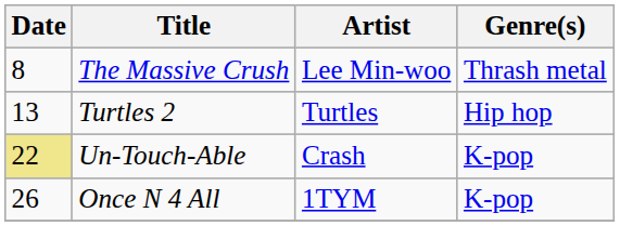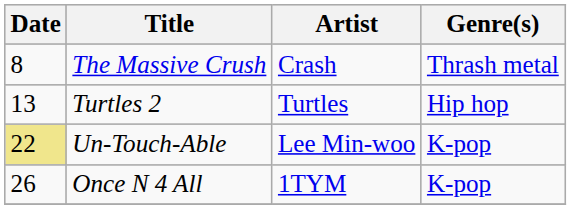 <table class="wikitable" style="text-align: left;">
 <tr>
 <th>Date</th>
 <th>Title</th>
 <th>Artist</th>
 <th>Genre(s)</th>
 </tr>
 <tr>
 <td>8</td>
 <td><em><a href='#'>The Massive Crush</a></em></td>
-<td><a href='#'>Lee Min-woo</a></td>
+<td><a href='#'>Crash</a></td>
 <td><a href='#'>Thrash metal</a></td>
 </tr>
 <tr>
 <td>13</td>
 <td><em>Turtles 2</em></td>
 <td><a href='#'>Turtles</a></td>
 <td><a href='#'>Hip hop</a></td>
 </tr>
 <tr>
 <td rowspan="1" style="background: khaki;">22</td>
 <td><em>Un-Touch-Able</em></td>
-<td><a href='#'>Crash</a></td>
+<td><a href='#'>Lee Min-woo</a></td>
 <td><a href='#'>K-pop</a></td>
 </tr>
 <tr>
 <td rowspan="1">26</td>
 <td><em>Once N 4 All</em></td>
 <td><a href='#'>1TYM</a></td>
 <td><a href='#'>K-pop</a></td>
 </tr>
 <tr>
 </tr>
 </table>
